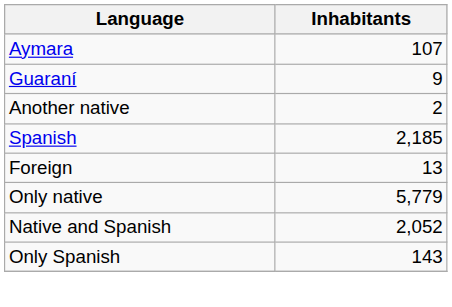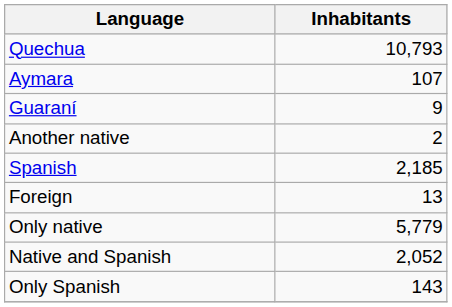 <table class="wikitable" border="1" style="width:30%;" border="1">
 <tr bgcolor=silver>
 <th><strong>Language</strong></th>
 <th><strong>Inhabitants</strong></th>
+</tr>
+<tr>
+<td><a href='#'>Quechua</a></td>
+<td align="right">10,793</td>
 </tr>
 <tr>
 <td><a href='#'>Aymara</a></td>
 <td align="right">107</td>
 </tr>
 <tr>
 <td><a href='#'>Guaraní</a></td>
 <td align="right">9</td>
 </tr>
 <tr>
 <td>Another native</td>
 <td align="right">2</td>
 </tr>
 <tr>
 <td><a href='#'>Spanish</a></td>
 <td align="right">2,185</td>
 </tr>
 <tr>
 <td>Foreign</td>
 <td align="right">13</td>
 </tr>
 <tr>
 <td>Only native</td>
 <td align="right">5,779</td>
 </tr>
 <tr>
 <td>Native and Spanish</td>
 <td align="right">2,052</td>
 </tr>
 <tr>
 <td>Only Spanish</td>
 <td align="right">143</td>
 </tr>
 <tr>
 </tr>
 </table>
